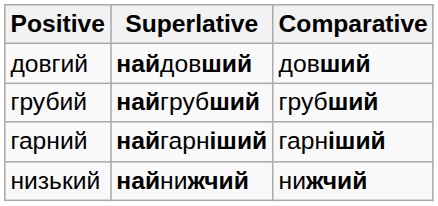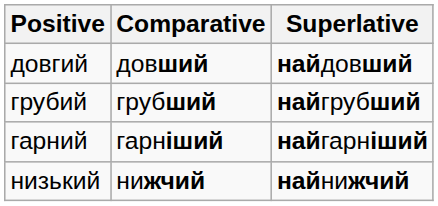 <table class="wikitable" align="center">
 <tr>
 <th>Positive</th>
+<th>Comparative</th>
 <th>Superlative</th>
-<th>Comparative</th>
 </tr>
 <tr>
 <td>довгий</td>
+<td>дов<strong>ший</strong></td>
 <td><strong>най</strong>дов<strong>ший</strong></td>
-<td>дов<strong>ший</strong></td>
 </tr>
 <tr>
 <td>грубий</td>
+<td>груб<strong>ший</strong></td>
 <td><strong>най</strong>груб<strong>ший</strong></td>
-<td>груб<strong>ший</strong></td>
 </tr>
 <tr>
 <td>гарний</td>
+<td>гарн<strong>іший</strong></td>
 <td><strong>най</strong>гарн<strong>іший</strong></td>
-<td>гарн<strong>іший</strong></td>
 </tr>
 <tr>
 <td>низький</td>
+<td>ни<strong>жчий</strong></td>
 <td><strong>най</strong>ни<strong>жчий</strong></td>
-<td>ни<strong>жчий</strong></td>
 </tr>
 </table>
